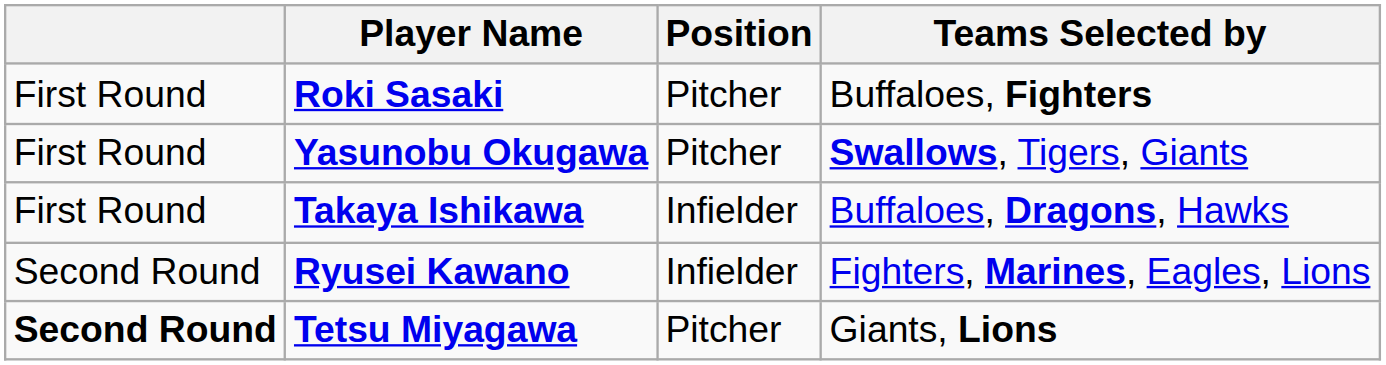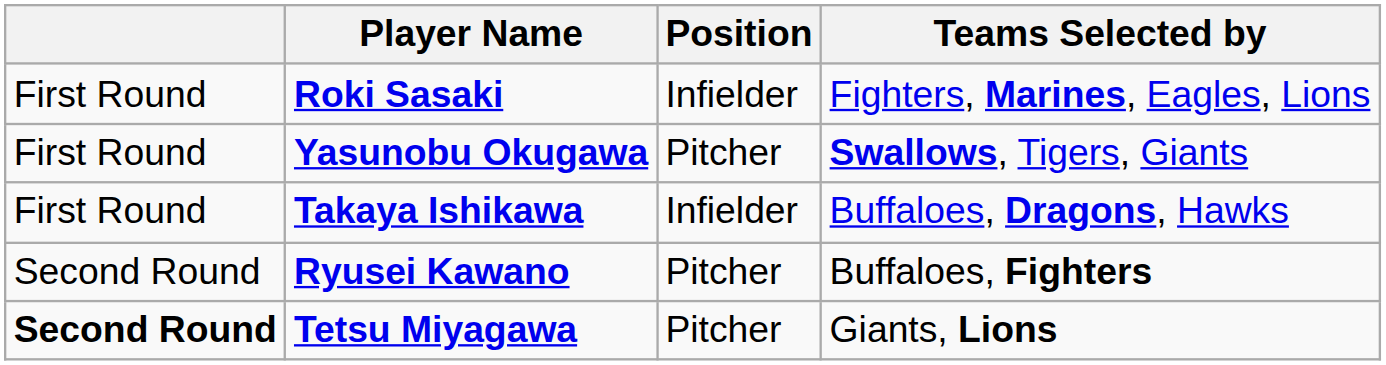 <table class="wikitable">
 <tr>
 <th></th>
 <th>Player Name</th>
 <th>Position</th>
 <th>Teams Selected by</th>
 </tr>
 <tr>
 <td>First Round</td>
 <td><strong><a href='#'>Roki Sasaki</a></strong></td>
-<td>Pitcher</td>
-<td>Buffaloes, <strong>Fighters</strong></td>
+<td>Infielder</td>
+<td><a href='#'> Fighters</a>, <strong><a href='#'>Marines</a></strong>, <a href='#'>Eagles</a>, <a href='#'>Lions</a></td>
 </tr>
 <tr>
 <td>First Round</td>
 <td><strong><a href='#'>Yasunobu Okugawa</a></strong></td>
 <td>Pitcher</td>
 <td><strong><a href='#'>Swallows</a></strong>, <a href='#'>Tigers</a>, <a href='#'>Giants</a></td>
 </tr>
 <tr>
 <td>First Round</td>
 <td><strong><a href='#'>Takaya Ishikawa</a></strong></td>
 <td>Infielder</td>
 <td><a href='#'>Buffaloes</a>, <strong><a href='#'>Dragons</a></strong>,  <a href='#'>Hawks</a></td>
 </tr>
 <tr>
 <td>Second Round</td>
 <td><strong><a href='#'>Ryusei Kawano</a></strong></td>
-<td>Infielder</td>
-<td><a href='#'> Fighters</a>, <strong><a href='#'>Marines</a></strong>, <a href='#'>Eagles</a>, <a href='#'>Lions</a></td>
+<td>Pitcher</td>
+<td>Buffaloes, <strong>Fighters</strong></td>
 </tr>
 <tr>
 <td><strong>Second Round</strong></td>
 <td><strong><a href='#'>Tetsu Miyagawa</a></strong></td>
 <td>Pitcher</td>
 <td>Giants, <strong>Lions</strong></td>
 </tr>
 </table>
